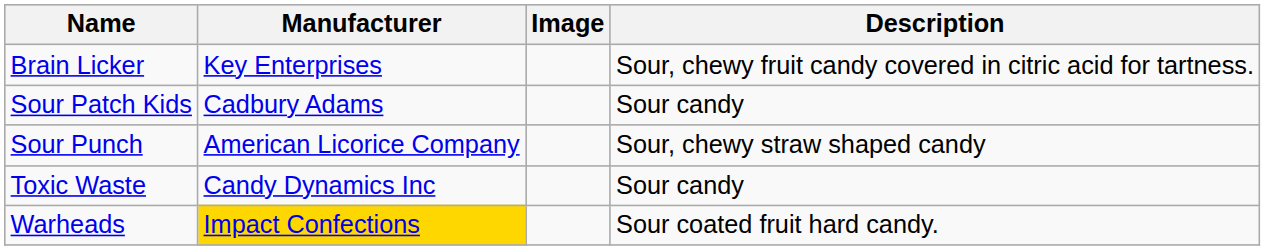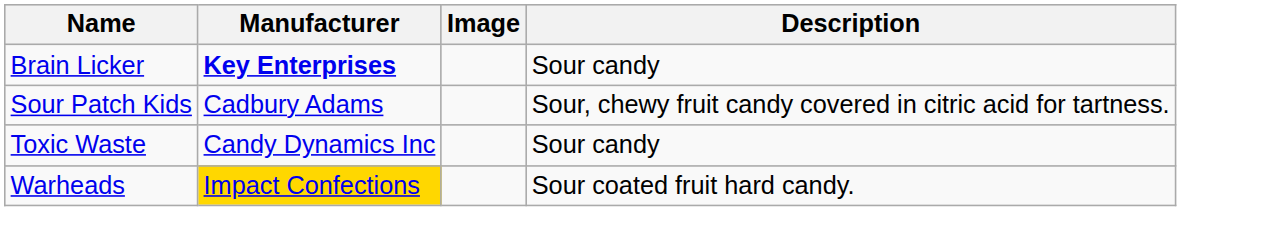 <table class="wikitable sortable">
 <tr>
 <th>Name</th>
 <th>Manufacturer</th>
 <th class="unsortable">Image</th>
 <th>Description</th>
 </tr>
 <tr>
 <td><a href='#'>Brain Licker</a></td>
-<td><a href='#'>Key Enterprises</a></td>
+<td><strong><a href='#'>Key Enterprises</a></strong></td>
 <td></td>
-<td>Sour, chewy fruit candy covered in citric acid for tartness.</td>
+<td>Sour candy</td>
 </tr>
 <tr>
 <td><a href='#'>Sour Patch Kids</a></td>
 <td><a href='#'>Cadbury Adams</a></td>
 <td></td>
-<td>Sour candy</td>
-</tr>
-<tr>
-<td><a href='#'>Sour Punch</a></td>
-<td><a href='#'>American Licorice Company</a></td>
-<td></td>
-<td>Sour, chewy straw shaped candy</td>
+<td>Sour, chewy fruit candy covered in citric acid for tartness.</td>
 </tr>
 <tr>
 <td><a href='#'>Toxic Waste</a></td>
 <td><a href='#'>Candy Dynamics Inc</a></td>
 <td></td>
 <td>Sour candy</td>
 </tr>
 <tr>
 <td><a href='#'>Warheads</a></td>
 <td style="background: gold;"><a href='#'>Impact Confections</a></td>
 <td></td>
 <td>Sour coated fruit hard candy.</td>
 </tr>
 </table>
